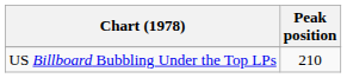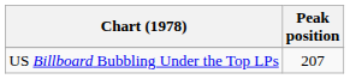 <table class="wikitable sortable" style=margin-right:1em;margin-bottom:0;>
 <tr>
 <th scope="col">Chart (1978)</th>
 <th scope="col">Peak<br>position</th>
 </tr>
 <tr>
 </tr>
 <tr>
 </tr>
 <tr>
 <td>US <a href='#'><em>Billboard</em> Bubbling Under the Top LPs</a></td>
-<td style="text-align:center;">210</td>
+<td style="text-align:center;">207</td>
 </tr>
 </table>
